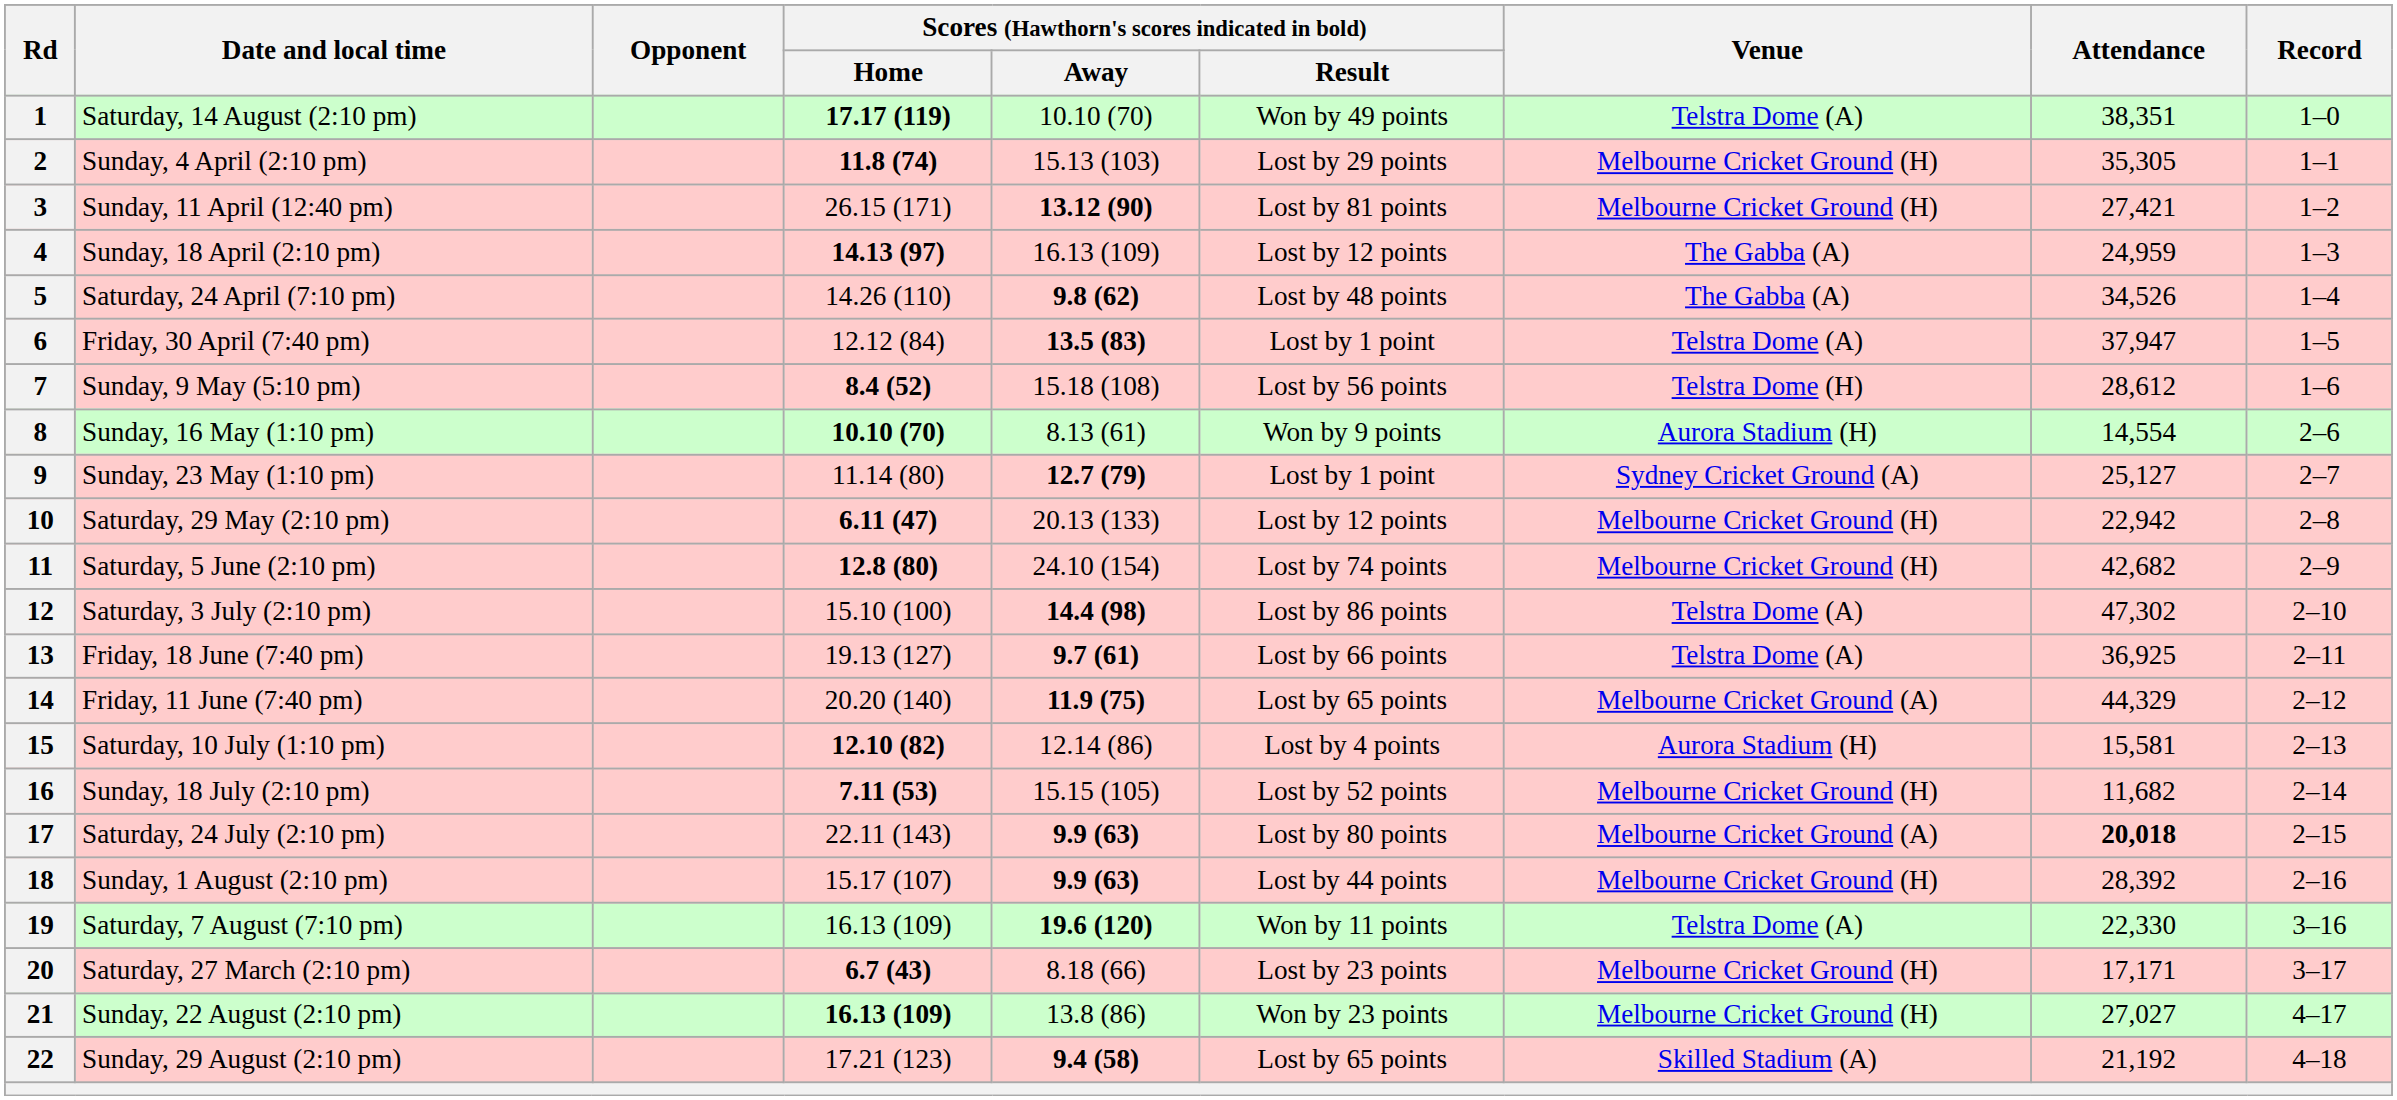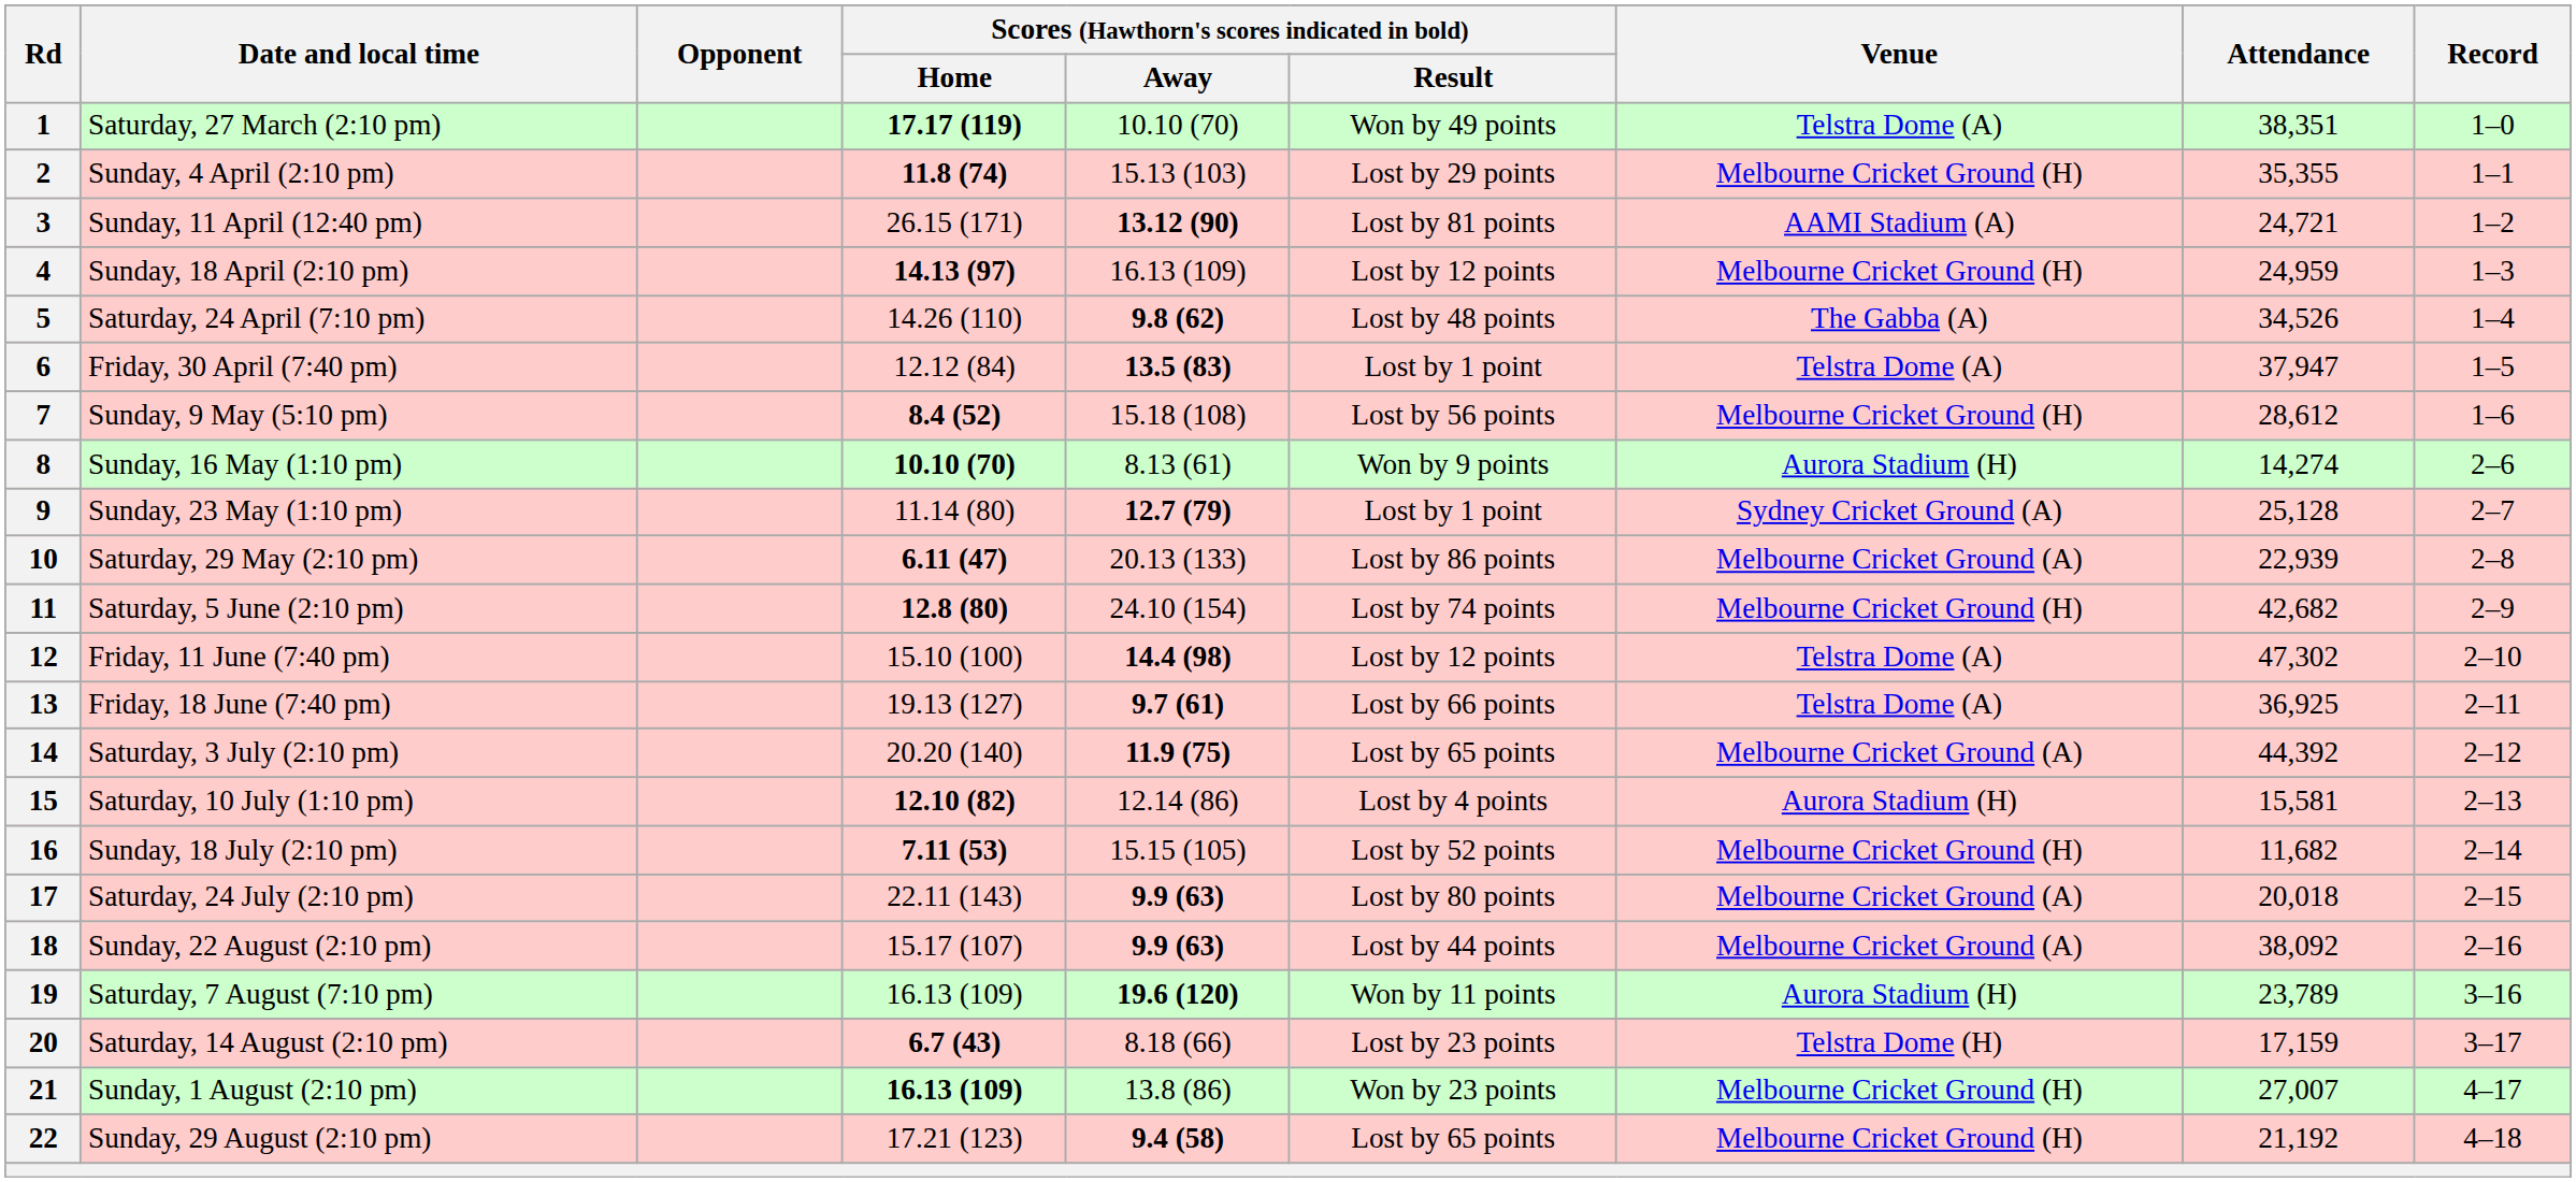 <table class="wikitable" style="font-size:90%; text-align:center; width: 100%; margin-left: auto; margin-right: auto">
 <tr>
 <th rowspan="2">Rd</th>
 <th rowspan="2">Date and local time</th>
 <th rowspan="2">Opponent</th>
 <th colspan="3">Scores <small>(Hawthorn's scores indicated in bold)</small></th>
 <th rowspan="2">Venue</th>
 <th rowspan="2">Attendance</th>
 <th rowspan="2">Record</th>
 </tr>
 <tr>
 <th>Home</th>
 <th>Away</th>
 <th>Result</th>
 </tr>
 <tr style="background:#cfc">
 <th>1</th>
-<td align=left>Saturday, 14 August (2:10 pm)</td>
+<td align=left>Saturday, 27 March (2:10 pm)</td>
 <td align=left></td>
 <td><strong>17.17 (119)</strong></td>
 <td>10.10 (70)</td>
 <td>Won by 49 points</td>
 <td><a href='#'>Telstra Dome</a> (A)</td>
 <td>38,351</td>
 <td>1–0</td>
 </tr>
 <tr style="background:#fcc;">
 <th>2</th>
 <td align=left>Sunday, 4 April (2:10 pm)</td>
 <td align=left></td>
 <td><strong>11.8 (74)</strong></td>
 <td>15.13 (103)</td>
 <td>Lost by 29 points</td>
 <td><a href='#'>Melbourne Cricket Ground</a> (H)</td>
-<td>35,305</td>
+<td>35,355</td>
 <td>1–1</td>
 </tr>
 <tr style="background:#fcc;">
 <th>3</th>
 <td align=left>Sunday, 11 April (12:40 pm)</td>
 <td align=left></td>
 <td>26.15 (171)</td>
 <td><strong>13.12 (90)</strong></td>
 <td>Lost by 81 points</td>
-<td><a href='#'>Melbourne Cricket Ground</a> (H)</td>
-<td>27,421</td>
+<td><a href='#'>AAMI Stadium</a> (A)</td>
+<td>24,721</td>
 <td>1–2</td>
 </tr>
 <tr style="background:#fcc;">
 <th>4</th>
 <td align=left>Sunday, 18 April (2:10 pm)</td>
 <td align=left></td>
 <td><strong>14.13 (97)</strong></td>
 <td>16.13 (109)</td>
 <td>Lost by 12 points</td>
-<td><a href='#'>The Gabba</a> (A)</td>
+<td><a href='#'>Melbourne Cricket Ground</a> (H)</td>
 <td>24,959</td>
 <td>1–3</td>
 </tr>
 <tr style="background:#fcc;">
 <th>5</th>
 <td align=left>Saturday, 24 April (7:10 pm)</td>
 <td align=left></td>
 <td>14.26 (110)</td>
 <td><strong>9.8 (62)</strong></td>
 <td>Lost by 48 points</td>
 <td><a href='#'>The Gabba</a> (A)</td>
 <td>34,526</td>
 <td>1–4</td>
 </tr>
 <tr style="background:#fcc;">
 <th>6</th>
 <td align=left>Friday, 30 April (7:40 pm)</td>
 <td align=left></td>
 <td>12.12 (84)</td>
 <td><strong>13.5 (83)</strong></td>
 <td>Lost by 1 point</td>
 <td><a href='#'>Telstra Dome</a> (A)</td>
 <td>37,947</td>
 <td>1–5</td>
 </tr>
 <tr style="background:#fcc;">
 <th>7</th>
 <td align=left>Sunday, 9 May (5:10 pm)</td>
 <td align=left></td>
 <td><strong>8.4 (52)</strong></td>
 <td>15.18 (108)</td>
 <td>Lost by 56 points</td>
-<td><a href='#'>Telstra Dome</a> (H)</td>
+<td><a href='#'>Melbourne Cricket Ground</a> (H)</td>
 <td>28,612</td>
 <td>1–6</td>
 </tr>
 <tr style="background:#cfc">
 <th>8</th>
 <td align=left>Sunday, 16 May (1:10 pm)</td>
 <td align=left></td>
 <td><strong>10.10 (70)</strong></td>
 <td>8.13 (61)</td>
 <td>Won by 9 points</td>
 <td><a href='#'>Aurora Stadium</a> (H)</td>
-<td>14,554</td>
+<td>14,274</td>
 <td>2–6</td>
 </tr>
 <tr style="background:#fcc;">
 <th>9</th>
 <td align=left>Sunday, 23 May (1:10 pm)</td>
 <td align=left></td>
 <td>11.14 (80)</td>
 <td><strong>12.7 (79)</strong></td>
 <td>Lost by 1 point</td>
 <td><a href='#'>Sydney Cricket Ground</a> (A)</td>
-<td>25,127</td>
+<td>25,128</td>
 <td>2–7</td>
 </tr>
 <tr style="background:#fcc;">
 <th>10</th>
 <td align=left>Saturday, 29 May (2:10 pm)</td>
 <td align=left></td>
 <td><strong>6.11 (47)</strong></td>
 <td>20.13 (133)</td>
-<td>Lost by 12 points</td>
-<td><a href='#'>Melbourne Cricket Ground</a> (H)</td>
-<td>22,942</td>
+<td>Lost by 86 points</td>
+<td><a href='#'>Melbourne Cricket Ground</a> (A)</td>
+<td>22,939</td>
 <td>2–8</td>
 </tr>
 <tr style="background:#fcc;">
 <th>11</th>
 <td align=left>Saturday, 5 June (2:10 pm)</td>
 <td align=left></td>
 <td><strong>12.8 (80)</strong></td>
 <td>24.10 (154)</td>
 <td>Lost by 74 points</td>
 <td><a href='#'>Melbourne Cricket Ground</a> (H)</td>
 <td>42,682</td>
 <td>2–9</td>
 </tr>
 <tr style="background:#fcc;">
 <th>12</th>
-<td align=left>Saturday, 3 July (2:10 pm)</td>
+<td align=left>Friday, 11 June (7:40 pm)</td>
 <td align=left></td>
 <td>15.10 (100)</td>
 <td><strong>14.4 (98)</strong></td>
-<td>Lost by 86 points</td>
+<td>Lost by 12 points</td>
 <td><a href='#'>Telstra Dome</a> (A)</td>
 <td>47,302</td>
 <td>2–10</td>
 </tr>
 <tr style="background:#fcc;">
 <th>13</th>
 <td align=left>Friday, 18 June (7:40 pm)</td>
 <td align=left></td>
 <td>19.13 (127)</td>
 <td><strong>9.7 (61)</strong></td>
 <td>Lost by 66 points</td>
 <td><a href='#'>Telstra Dome</a> (A)</td>
 <td>36,925</td>
 <td>2–11</td>
 </tr>
 <tr style="background:#fcc;">
 <th>14</th>
-<td align=left>Friday, 11 June (7:40 pm)</td>
+<td align=left>Saturday, 3 July (2:10 pm)</td>
 <td align=left></td>
 <td>20.20 (140)</td>
 <td><strong>11.9 (75)</strong></td>
 <td>Lost by 65 points</td>
 <td><a href='#'>Melbourne Cricket Ground</a> (A)</td>
-<td>44,329</td>
+<td>44,392</td>
 <td>2–12</td>
 </tr>
 <tr style="background:#fcc;">
 <th>15</th>
 <td align=left>Saturday, 10 July (1:10 pm)</td>
 <td align=left></td>
 <td><strong>12.10 (82)</strong></td>
 <td>12.14 (86)</td>
 <td>Lost by 4 points</td>
 <td><a href='#'>Aurora Stadium</a> (H)</td>
 <td>15,581</td>
 <td>2–13</td>
 </tr>
 <tr style="background:#fcc;">
 <th>16</th>
 <td align=left>Sunday, 18 July (2:10 pm)</td>
 <td align=left></td>
 <td><strong>7.11 (53)</strong></td>
 <td>15.15 (105)</td>
 <td>Lost by 52 points</td>
 <td><a href='#'>Melbourne Cricket Ground</a> (H)</td>
 <td>11,682</td>
 <td>2–14</td>
 </tr>
 <tr style="background:#fcc;">
 <th>17</th>
 <td align=left>Saturday, 24 July (2:10 pm)</td>
 <td align=left></td>
 <td>22.11 (143)</td>
 <td><strong>9.9 (63)</strong></td>
 <td>Lost by 80 points</td>
 <td><a href='#'>Melbourne Cricket Ground</a> (A)</td>
-<td><strong>20,018</strong></td>
+<td>20,018</td>
 <td>2–15</td>
 </tr>
 <tr style="background:#fcc;">
 <th>18</th>
-<td align=left>Sunday, 1 August (2:10 pm)</td>
+<td align=left>Sunday, 22 August (2:10 pm)</td>
 <td align=left></td>
 <td>15.17 (107)</td>
 <td><strong>9.9 (63)</strong></td>
 <td>Lost by 44 points</td>
-<td><a href='#'>Melbourne Cricket Ground</a> (H)</td>
-<td>28,392</td>
+<td><a href='#'>Melbourne Cricket Ground</a> (A)</td>
+<td>38,092</td>
 <td>2–16</td>
 </tr>
 <tr style="background:#cfc">
 <th>19</th>
 <td align=left>Saturday, 7 August (7:10 pm)</td>
 <td align=left></td>
 <td>16.13 (109)</td>
 <td><strong>19.6 (120)</strong></td>
 <td>Won by 11 points</td>
-<td><a href='#'>Telstra Dome</a> (A)</td>
-<td>22,330</td>
+<td><a href='#'>Aurora Stadium</a> (H)</td>
+<td>23,789</td>
 <td>3–16</td>
 </tr>
 <tr style="background:#fcc;">
 <th>20</th>
-<td align=left>Saturday, 27 March (2:10 pm)</td>
+<td align=left>Saturday, 14 August (2:10 pm)</td>
 <td align=left></td>
 <td><strong>6.7 (43)</strong></td>
 <td>8.18 (66)</td>
 <td>Lost by 23 points</td>
-<td><a href='#'>Melbourne Cricket Ground</a> (H)</td>
-<td>17,171</td>
+<td><a href='#'>Telstra Dome</a> (H)</td>
+<td>17,159</td>
 <td>3–17</td>
 </tr>
 <tr style="background:#cfc">
 <th>21</th>
-<td align=left>Sunday, 22 August (2:10 pm)</td>
+<td align=left>Sunday, 1 August (2:10 pm)</td>
 <td align=left></td>
 <td><strong>16.13 (109)</strong></td>
 <td>13.8 (86)</td>
 <td>Won by 23 points</td>
 <td><a href='#'>Melbourne Cricket Ground</a> (H)</td>
-<td>27,027</td>
+<td>27,007</td>
 <td>4–17</td>
 </tr>
 <tr style="background:#fcc;">
 <th>22</th>
 <td align=left>Sunday, 29 August (2:10 pm)</td>
 <td align=left></td>
 <td>17.21 (123)</td>
 <td><strong>9.4 (58)</strong></td>
 <td>Lost by 65 points</td>
-<td><a href='#'>Skilled Stadium</a> (A)</td>
+<td><a href='#'>Melbourne Cricket Ground</a> (H)</td>
 <td>21,192</td>
 <td>4–18</td>
 </tr>
 <tr>
 <th colspan=9></th>
 </tr>
 </table>
